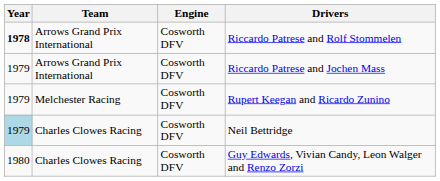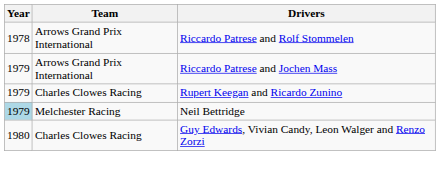 <table class="wikitable" border="1">
 <tr>
 <th>Year</th>
 <th>Team</th>
-<th>Engine</th>
 <th>Drivers</th>
 </tr>
 <tr>
-<td><strong>1978</strong></td>
+<td>1978</td>
 <td>Arrows Grand Prix International</td>
-<td>Cosworth DFV</td>
 <td><a href='#'>Riccardo Patrese</a> and <a href='#'>Rolf Stommelen</a></td>
 </tr>
 <tr>
 <td>1979</td>
 <td>Arrows Grand Prix International</td>
-<td>Cosworth DFV</td>
 <td><a href='#'>Riccardo Patrese</a> and <a href='#'>Jochen Mass</a></td>
 </tr>
 <tr>
 <td>1979</td>
-<td>Melchester Racing</td>
-<td>Cosworth DFV</td>
+<td>Charles Clowes Racing</td>
 <td><a href='#'>Rupert Keegan</a> and <a href='#'>Ricardo Zunino</a></td>
 </tr>
 <tr>
 <td style="background: lightblue;">1979</td>
-<td>Charles Clowes Racing</td>
-<td>Cosworth DFV</td>
+<td>Melchester Racing</td>
 <td>Neil Bettridge</td>
 </tr>
 <tr>
 <td>1980</td>
 <td>Charles Clowes Racing</td>
-<td>Cosworth DFV</td>
 <td><a href='#'>Guy Edwards</a>, Vivian Candy, Leon Walger and <a href='#'>Renzo Zorzi</a></td>
 </tr>
 </table>
